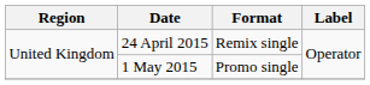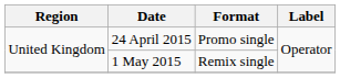 <table class="wikitable">
 <tr>
 <th>Region</th>
 <th>Date</th>
 <th>Format</th>
 <th>Label</th>
 </tr>
 <tr>
 <td rowspan="2">United Kingdom</td>
 <td>24 April 2015</td>
-<td>Remix single</td>
+<td>Promo single</td>
 <td rowspan="2">Operator</td>
 </tr>
 <tr>
 <td>1 May 2015</td>
-<td>Promo single</td>
+<td>Remix single</td>
 </tr>
 <tr>
 </tr>
 </table>
